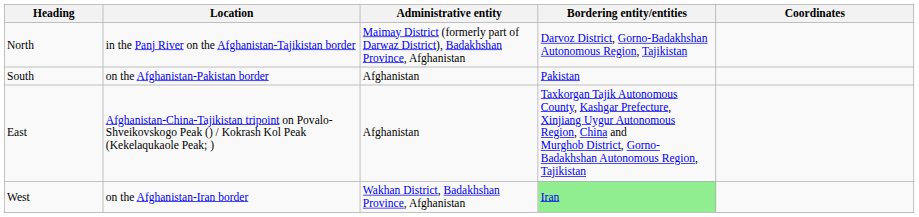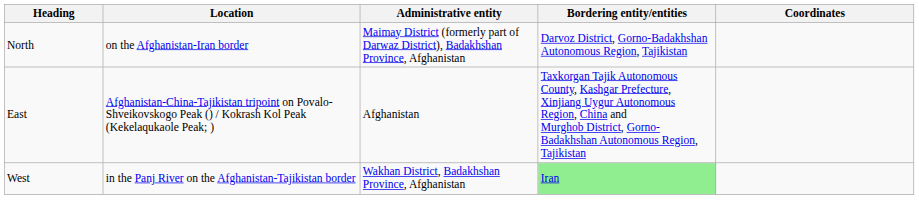 <table class="wikitable" width="100%">
 <tr>
 <th width="10%">Heading</th>
 <th width="26%">Location</th>
 <th width="18%">Administrative entity</th>
 <th width="18%">Bordering entity/entities</th>
 <th width="20%" class="unsortable">Coordinates</th>
 </tr>
 <tr class="vcard">
 <td>North</td>
-<td class="fn org">in the <a href='#'>Panj River</a> on the <a href='#'>Afghanistan-Tajikistan border</a></td>
+<td class="fn org">on the <a href='#'>Afghanistan-Iran border</a></td>
 <td><a href='#'>Maimay District</a> (formerly part of <a href='#'>Darwaz District</a>), <a href='#'>Badakhshan Province</a>, Afghanistan</td>
 <td><a href='#'>Darvoz District</a>, <a href='#'>Gorno-Badakhshan Autonomous Region</a>, <a href='#'>Tajikistan</a></td>
-<td></td>
-</tr>
-<tr class="vcard">
-<td>South</td>
-<td class="fn org">on the <a href='#'>Afghanistan-Pakistan border</a></td>
-<td>Afghanistan</td>
-<td><a href='#'>Pakistan</a></td>
 <td></td>
 </tr>
 <tr class="vcard">
 <td>East</td>
 <td class="fn org"><a href='#'>Afghanistan-China-Tajikistan tripoint</a> on Povalo-Shveikovskogo Peak () / Kokrash Kol Peak (Kekelaqukaole Peak; )</td>
 <td>Afghanistan</td>
 <td><a href='#'>Taxkorgan Tajik Autonomous County</a>, <a href='#'>Kashgar Prefecture</a>, <a href='#'>Xinjiang Uygur Autonomous Region</a>, <a href='#'>China</a> and<br><a href='#'>Murghob District</a>, <a href='#'>Gorno-Badakhshan Autonomous Region</a>, <a href='#'>Tajikistan</a></td>
 <td></td>
 </tr>
 <tr class="vcard">
 <td>West</td>
-<td class="fn org">on the <a href='#'>Afghanistan-Iran border</a></td>
+<td class="fn org">in the <a href='#'>Panj River</a> on the <a href='#'>Afghanistan-Tajikistan border</a></td>
 <td><a href='#'>Wakhan District</a>, <a href='#'>Badakhshan Province</a>, Afghanistan</td>
 <td style="background: lightgreen;"><a href='#'>Iran</a></td>
 <td></td>
 </tr>
 </table>
